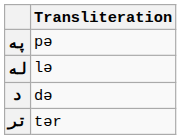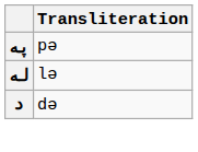 <table class="wikitable">
 <tr>
 <th></th>
 <th>Transliteration</th>
 </tr>
 <tr>
 <th>په</th>
 <td>pə</td>
 </tr>
 <tr>
 <th>له</th>
 <td>lə</td>
 </tr>
 <tr>
 <th>د</th>
 <td>də</td>
 </tr>
-<tr>
-<th>تر</th>
-<td>tər</td>
-</tr>
 </table>
